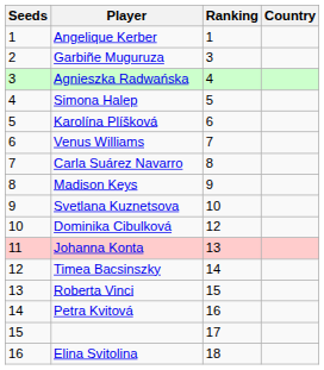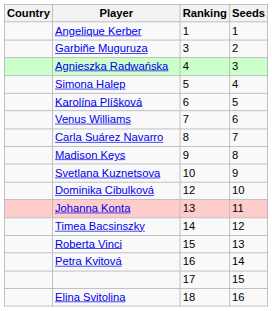 <table class="sortable wikitable">
 <tr>
-<th>Seeds</th>
+<th width="60">Country</th>
 <th width="175">Player</th>
 <th>Ranking</th>
-<th width="60">Country</th>
+<th>Seeds</th>
 </tr>
 <tr>
-<td>1</td>
+<td></td>
 <td><a href='#'>Angelique Kerber</a></td>
 <td>1</td>
-<td></td>
+<td>1</td>
 </tr>
 <tr>
-<td>2</td>
+<td></td>
 <td><a href='#'>Garbiñe Muguruza</a></td>
 <td>3</td>
-<td></td>
+<td>2</td>
 </tr>
 <tr bgcolor=#cfc>
-<td>3</td>
+<td></td>
 <td><a href='#'>Agnieszka Radwańska</a></td>
 <td>4</td>
-<td></td>
+<td>3</td>
 </tr>
 <tr>
-<td>4</td>
+<td></td>
 <td><a href='#'>Simona Halep</a></td>
 <td>5</td>
-<td></td>
+<td>4</td>
 </tr>
 <tr>
-<td>5</td>
+<td></td>
 <td><a href='#'>Karolína Plíšková</a></td>
 <td>6</td>
-<td></td>
+<td>5</td>
 </tr>
 <tr>
-<td>6</td>
+<td></td>
 <td><a href='#'>Venus Williams</a></td>
 <td>7</td>
-<td></td>
+<td>6</td>
 </tr>
 <tr>
-<td>7</td>
+<td></td>
 <td><a href='#'>Carla Suárez Navarro</a></td>
 <td>8</td>
-<td></td>
+<td>7</td>
 </tr>
 <tr>
-<td>8</td>
+<td></td>
 <td><a href='#'>Madison Keys</a></td>
 <td>9</td>
-<td></td>
+<td>8</td>
 </tr>
 <tr>
-<td>9</td>
+<td></td>
 <td><a href='#'>Svetlana Kuznetsova</a></td>
 <td>10</td>
-<td></td>
+<td>9</td>
 </tr>
 <tr>
-<td>10</td>
+<td></td>
 <td><a href='#'>Dominika Cibulková</a></td>
 <td>12</td>
-<td></td>
+<td>10</td>
 </tr>
 <tr bgcolor=#fcc>
-<td>11</td>
+<td></td>
 <td><a href='#'>Johanna Konta</a></td>
 <td>13</td>
-<td></td>
+<td>11</td>
 </tr>
 <tr>
-<td>12</td>
+<td></td>
 <td><a href='#'>Timea Bacsinszky</a></td>
 <td>14</td>
-<td></td>
+<td>12</td>
 </tr>
 <tr>
-<td>13</td>
+<td></td>
 <td><a href='#'>Roberta Vinci</a></td>
 <td>15</td>
-<td></td>
+<td>13</td>
 </tr>
 <tr>
-<td>14</td>
+<td></td>
 <td><a href='#'>Petra Kvitová</a></td>
 <td>16</td>
-<td></td>
+<td>14</td>
 </tr>
 <tr>
-<td>15</td>
+<td></td>
 <td></td>
 <td>17</td>
-<td></td>
+<td>15</td>
 </tr>
 <tr>
-<td>16</td>
+<td></td>
 <td><a href='#'>Elina Svitolina</a></td>
 <td>18</td>
-<td></td>
+<td>16</td>
 </tr>
 </table>
